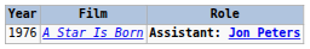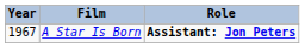 <table class="wikitable" style="font-size:95%;">
 <tr>
 <th style="background:#B0C4DE;">Year</th>
 <th style="background:#B0C4DE;">Film</th>
 <th style="background:#B0C4DE;">Role</th>
 </tr>
 <tr>
-<td>1976</td>
+<td>1967</td>
 <td><em><a href='#'>A Star Is Born</a></em></td>
 <td><strong>Assistant: <a href='#'>Jon Peters</a></strong></td>
 </tr>
 </table>
